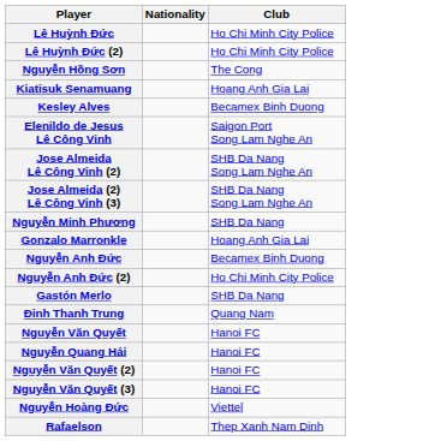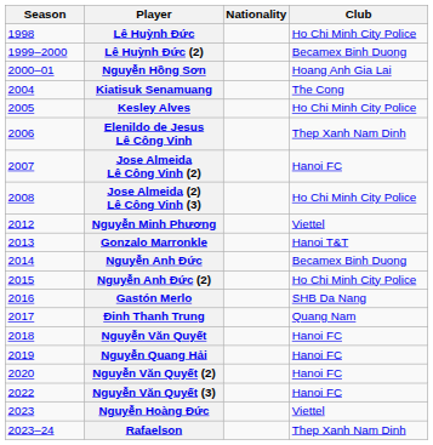 <table class="sortable wikitable plainrowheaders">
 <tr>
+<th scope="col" width=100px>Season</th>
 <th scope="col" width=180px>Player</th>
 <th scope="col" width=70px>Nationality</th>
 <th scope="col" width=180px>Club</th>
 </tr>
 <tr>
+<td><a href='#'>1998</a></td>
 <th scope="row"><a href='#'>Lê Huỳnh Đức</a></th>
 <td align=center></td>
 <td><a href='#'>Ho Chi Minh City Police</a></td>
 </tr>
 <tr>
+<td><a href='#'>1999–2000</a></td>
 <th scope="row"><a href='#'>Lê Huỳnh Đức</a> (2)</th>
+<td align=center></td>
+<td><a href='#'>Becamex Binh Duong</a></td>
+</tr>
+<tr>
+<td><a href='#'>2000–01</a></td>
+<th scope="row"><a href='#'>Nguyễn Hồng Sơn</a></th>
+<td align=center></td>
+<td><a href='#'>Hoang Anh Gia Lai</a></td>
+</tr>
+<tr>
+<td><a href='#'>2004</a></td>
+<th scope="row"><a href='#'>Kiatisuk Senamuang</a></th>
+<td align=center></td>
+<td><a href='#'>The Cong</a></td>
+</tr>
+<tr>
+<td><a href='#'>2005</a></td>
+<th scope="row"><a href='#'>Kesley Alves</a></th>
 <td align=center></td>
 <td><a href='#'>Ho Chi Minh City Police</a></td>
 </tr>
 <tr>
-<th scope="row"><a href='#'>Nguyễn Hồng Sơn</a></th>
-<td align=center></td>
-<td><a href='#'>The Cong</a></td>
+<td><a href='#'>2006</a></td>
+<th scope="row"><a href='#'>Elenildo de Jesus</a><br><a href='#'>Lê Công Vinh</a></th>
+<td align=center><br></td>
+<td><a href='#'>Thep Xanh Nam Dinh</a></td>
 </tr>
 <tr>
-<th scope="row"><a href='#'>Kiatisuk Senamuang</a></th>
-<td align=center></td>
-<td><a href='#'>Hoang Anh Gia Lai</a></td>
+<td><a href='#'>2007</a></td>
+<th scope="row"><a href='#'>Jose Almeida</a><br><a href='#'>Lê Công Vinh</a> (2)</th>
+<td align=center><br></td>
+<td><a href='#'>Hanoi FC</a></td>
 </tr>
 <tr>
-<th scope="row"><a href='#'>Kesley Alves</a></th>
-<td align=center></td>
-<td><a href='#'>Becamex Binh Duong</a></td>
+<td><a href='#'>2008</a></td>
+<th scope="row"><a href='#'>Jose Almeida</a> (2)<br><a href='#'>Lê Công Vinh</a> (3)</th>
+<td align=center><br></td>
+<td><a href='#'>Ho Chi Minh City Police</a></td>
 </tr>
 <tr>
-<th scope="row"><a href='#'>Elenildo de Jesus</a><br><a href='#'>Lê Công Vinh</a></th>
-<td align=center><br></td>
-<td><a href='#'>Saigon Port</a><br><a href='#'>Song Lam Nghe An</a></td>
+<td><a href='#'>2012</a></td>
+<th scope="row"><a href='#'>Nguyễn Minh Phương</a></th>
+<td align=center></td>
+<td><a href='#'>Viettel</a></td>
 </tr>
 <tr>
-<th scope="row"><a href='#'>Jose Almeida</a><br><a href='#'>Lê Công Vinh</a> (2)</th>
-<td align=center><br></td>
-<td><a href='#'>SHB Da Nang</a><br><a href='#'>Song Lam Nghe An</a></td>
+<td><a href='#'>2013</a></td>
+<th scope="row"><a href='#'>Gonzalo Marronkle</a></th>
+<td align=center></td>
+<td><a href='#'>Hanoi T&T</a></td>
 </tr>
 <tr>
-<th scope="row"><a href='#'>Jose Almeida</a> (2)<br><a href='#'>Lê Công Vinh</a> (3)</th>
-<td align=center><br></td>
-<td><a href='#'>SHB Da Nang</a><br><a href='#'>Song Lam Nghe An</a></td>
-</tr>
-<tr>
-<th scope="row"><a href='#'>Nguyễn Minh Phương</a></th>
-<td align=center></td>
-<td><a href='#'>SHB Da Nang</a></td>
-</tr>
-<tr>
-<th scope="row"><a href='#'>Gonzalo Marronkle</a></th>
-<td align=center></td>
-<td><a href='#'>Hoang Anh Gia Lai</a></td>
-</tr>
-<tr>
+<td><a href='#'>2014</a></td>
 <th scope="row"><a href='#'>Nguyễn Anh Đức</a></th>
 <td align=center></td>
 <td><a href='#'>Becamex Binh Duong</a></td>
 </tr>
 <tr>
+<td><a href='#'>2015</a></td>
 <th scope="row"><a href='#'>Nguyễn Anh Đức</a> (2)</th>
 <td align=center></td>
 <td><a href='#'>Ho Chi Minh City Police</a></td>
 </tr>
 <tr>
+<td><a href='#'>2016</a></td>
 <th scope="row"><a href='#'>Gastón Merlo</a></th>
 <td align=center></td>
 <td><a href='#'>SHB Da Nang</a></td>
 </tr>
 <tr>
+<td><a href='#'>2017</a></td>
 <th scope="row"><a href='#'>Đinh Thanh Trung</a></th>
 <td align=center></td>
 <td><a href='#'>Quang Nam</a></td>
 </tr>
 <tr>
+<td><a href='#'>2018</a></td>
 <th scope="row"><a href='#'>Nguyễn Văn Quyết</a></th>
 <td align=center></td>
 <td><a href='#'>Hanoi FC</a></td>
 </tr>
 <tr>
+<td><a href='#'>2019</a></td>
 <th scope="row"><a href='#'>Nguyễn Quang Hải</a></th>
 <td align=center></td>
 <td><a href='#'>Hanoi FC</a></td>
 </tr>
 <tr>
+<td><a href='#'>2020</a></td>
 <th scope="row"><a href='#'>Nguyễn Văn Quyết</a> (2)</th>
 <td align=center></td>
 <td><a href='#'>Hanoi FC</a></td>
 </tr>
 <tr>
+<td><a href='#'>2022</a></td>
 <th scope="row"><a href='#'>Nguyễn Văn Quyết</a> (3)</th>
 <td align=center></td>
 <td><a href='#'>Hanoi FC</a></td>
 </tr>
 <tr>
+<td><a href='#'>2023</a></td>
 <th scope="row"><a href='#'>Nguyễn Hoàng Đức</a></th>
 <td align=center></td>
 <td><a href='#'>Viettel</a></td>
 </tr>
 <tr>
+<td><a href='#'>2023–24</a></td>
 <th scope="row"><a href='#'>Rafaelson</a></th>
 <td align=center></td>
 <td><a href='#'>Thep Xanh Nam Dinh</a></td>
 </tr>
 </table>
